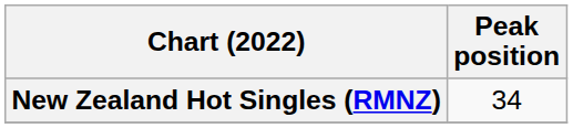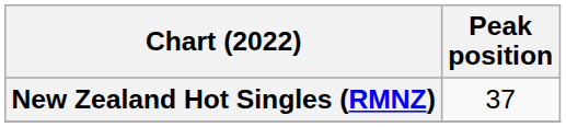 <table class="wikitable sortable plainrowheaders" style="text-align:center">
 <tr>
 <th scope="col">Chart (2022)</th>
 <th scope="col">Peak<br>position</th>
 </tr>
 <tr>
 <th scope="row">New Zealand Hot Singles (<a href='#'>RMNZ</a>)</th>
-<td>34</td>
+<td>37</td>
 </tr>
 <tr>
 </tr>
 </table>
